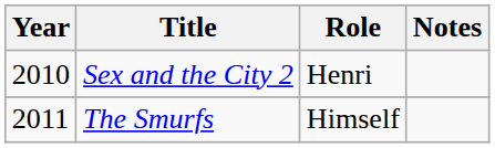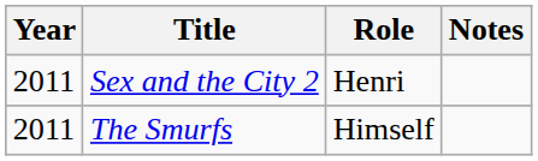 <table class="wikitable sortable">
 <tr>
 <th>Year</th>
 <th>Title</th>
 <th>Role</th>
 <th>Notes</th>
 </tr>
 <tr>
-<td>2010</td>
+<td>2011</td>
 <td><em><a href='#'>Sex and the City 2</a></em></td>
 <td>Henri</td>
 <td></td>
 </tr>
 <tr>
 <td>2011</td>
 <td><em><a href='#'>The Smurfs</a></em></td>
 <td>Himself</td>
 <td></td>
 </tr>
 </table>
